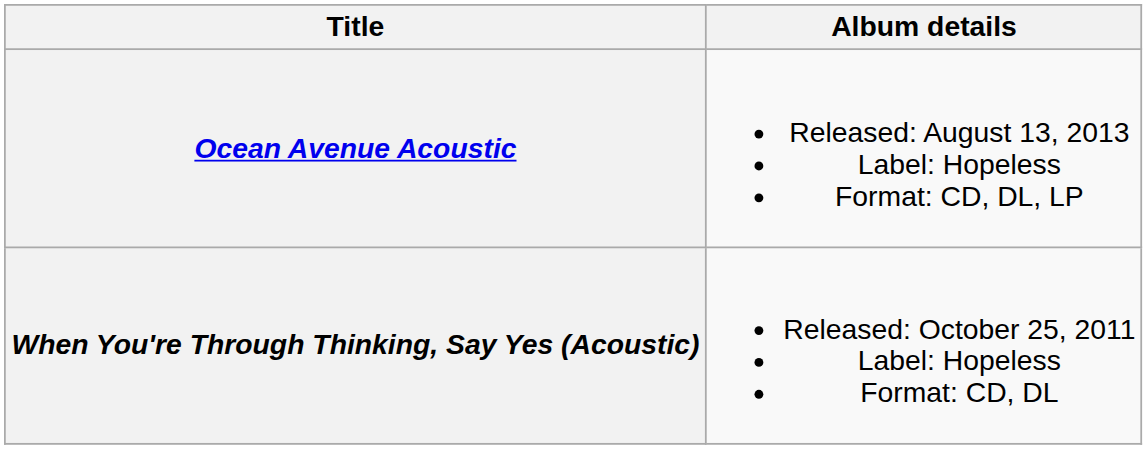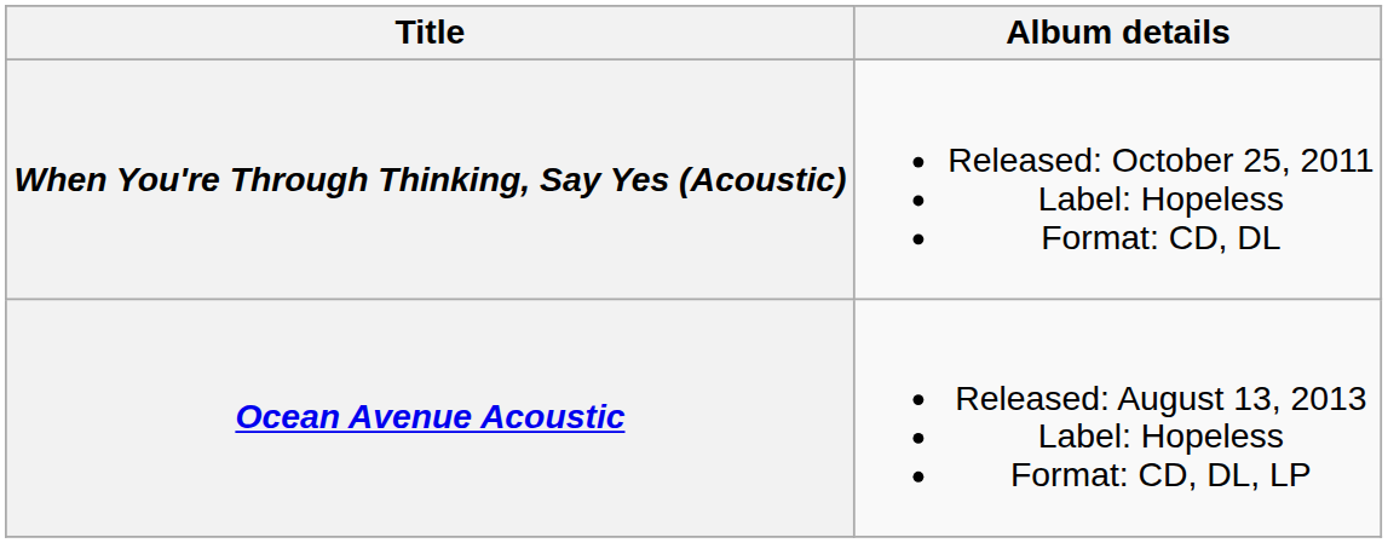 <table class="wikitable plainrowheaders" style="text-align:center;" border="1">
 <tr>
 <th scope="col">Title</th>
 <th scope="col">Album details</th>
 </tr>
 <tr>
+<th scope="row"><em>When You're Through Thinking, Say Yes (Acoustic)</em></th>
+<td><br><ul><li>Released: October 25, 2011</li><li>Label: Hopeless</li><li>Format: CD, DL</li></ul></td>
+</tr>
+<tr>
 <th scope="row"><em><a href='#'>Ocean Avenue Acoustic</a></em></th>
 <td><br><ul><li>Released: August 13, 2013</li><li>Label: Hopeless</li><li>Format: CD, DL, LP</li></ul></td>
 </tr>
-<tr>
-<th scope="row"><em>When You're Through Thinking, Say Yes (Acoustic)</em></th>
-<td><br><ul><li>Released: October 25, 2011</li><li>Label: Hopeless</li><li>Format: CD, DL</li></ul></td>
-</tr>
 </table>
